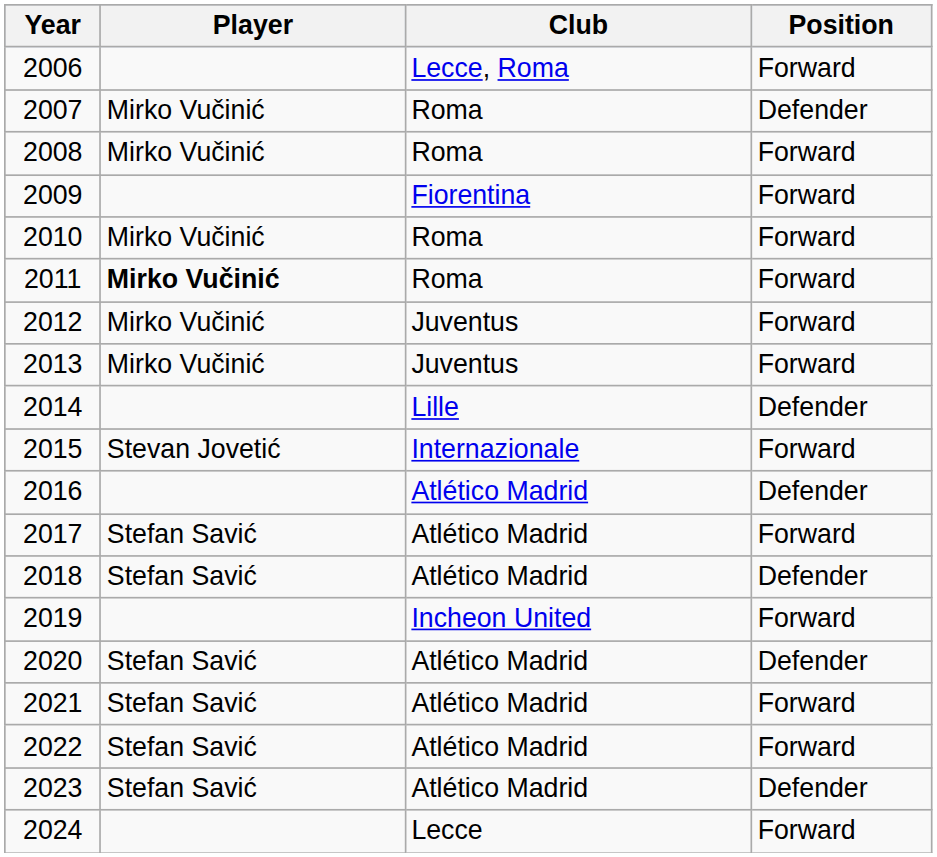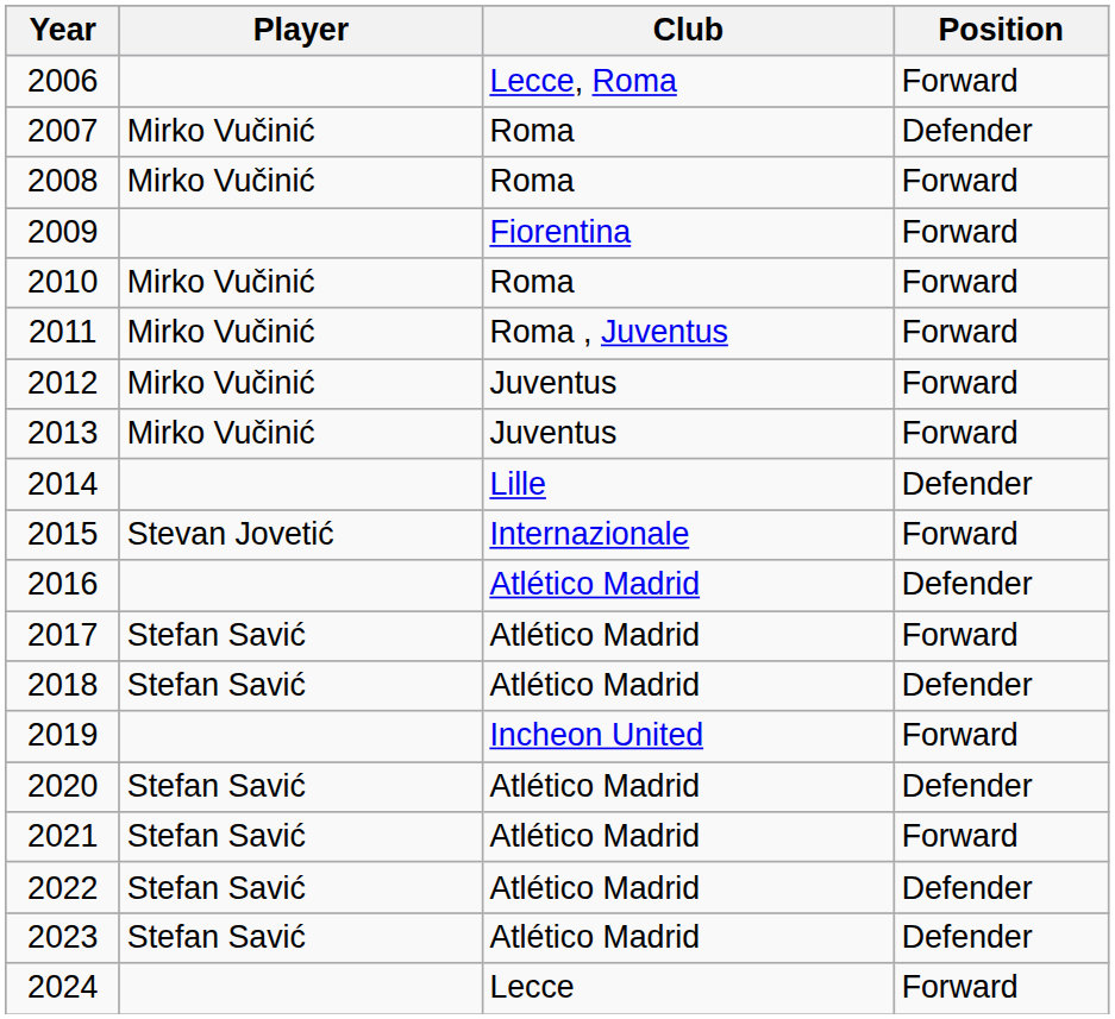 <table class="wikitable sortable">
 <tr style="background:#CEDAF2">
 <th width="50">Year</th>
 <th width="175">Player</th>
 <th width="200">Club</th>
 <th width="100">Position</th>
 </tr>
 <tr>
 <td align="center">2006</td>
 <td></td>
 <td> <a href='#'>Lecce</a>, <a href='#'>Roma</a></td>
 <td>Forward</td>
 </tr>
 <tr>
 <td align="center">2007</td>
 <td>Mirko Vučinić </td>
 <td> Roma </td>
 <td>Defender</td>
 </tr>
 <tr>
 <td align="center">2008</td>
 <td>Mirko Vučinić </td>
 <td> Roma </td>
 <td>Forward</td>
 </tr>
 <tr>
 <td align="center">2009</td>
 <td></td>
 <td> <a href='#'>Fiorentina</a></td>
 <td>Forward</td>
 </tr>
 <tr>
 <td align="center">2010</td>
 <td>Mirko Vučinić </td>
 <td> Roma </td>
 <td>Forward</td>
 </tr>
 <tr>
 <td align="center">2011</td>
-<td><strong>Mirko Vučinić </strong></td>
-<td> Roma </td>
+<td>Mirko Vučinić </td>
+<td> Roma , <a href='#'>Juventus</a></td>
 <td>Forward</td>
 </tr>
 <tr>
 <td align="center">2012</td>
 <td>Mirko Vučinić </td>
 <td> Juventus </td>
 <td>Forward</td>
 </tr>
 <tr>
 <td align="center">2013</td>
 <td>Mirko Vučinić </td>
 <td> Juventus </td>
 <td>Forward</td>
 </tr>
 <tr>
 <td align="center">2014</td>
 <td></td>
 <td> <a href='#'>Lille</a></td>
 <td>Defender</td>
 </tr>
 <tr>
 <td align="center">2015</td>
 <td>Stevan Jovetić </td>
 <td> <a href='#'>Internazionale</a></td>
 <td>Forward</td>
 </tr>
 <tr>
 <td align="center">2016</td>
 <td></td>
 <td> <a href='#'>Atlético Madrid</a></td>
 <td>Defender</td>
 </tr>
 <tr>
 <td align="center">2017</td>
 <td>Stefan Savić </td>
 <td> Atlético Madrid </td>
 <td>Forward</td>
 </tr>
 <tr>
 <td align="center">2018</td>
 <td>Stefan Savić </td>
 <td> Atlético Madrid </td>
 <td>Defender</td>
 </tr>
 <tr>
 <td align="center">2019</td>
 <td></td>
 <td> <a href='#'>Incheon United</a></td>
 <td>Forward</td>
 </tr>
 <tr>
 <td align="center">2020</td>
 <td>Stefan Savić </td>
 <td> Atlético Madrid </td>
 <td>Defender</td>
 </tr>
 <tr>
 <td align="center">2021</td>
 <td>Stefan Savić </td>
 <td> Atlético Madrid </td>
 <td>Forward</td>
 </tr>
 <tr>
 <td align="center">2022</td>
 <td>Stefan Savić </td>
 <td> Atlético Madrid </td>
-<td>Forward</td>
+<td>Defender</td>
 </tr>
 <tr>
 <td align="center">2023</td>
 <td>Stefan Savić </td>
 <td> Atlético Madrid </td>
 <td>Defender</td>
 </tr>
 <tr>
 <td align="center">2024</td>
 <td></td>
 <td> Lecce </td>
 <td>Forward</td>
 </tr>
 </table>
